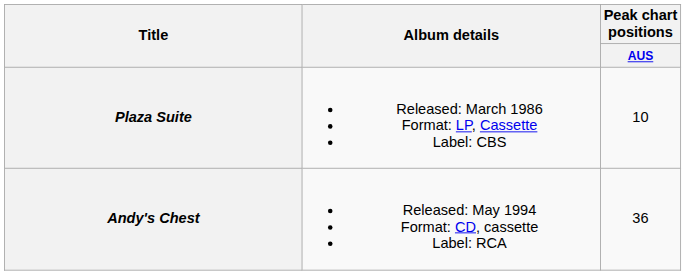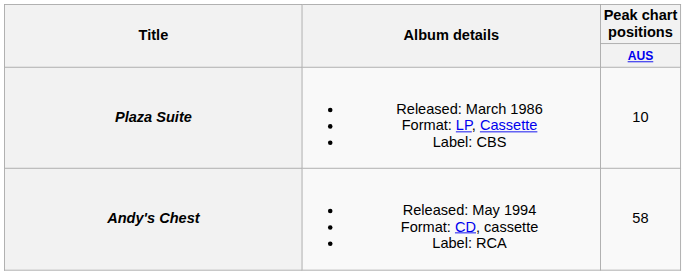 <table class="wikitable plainrowheaders" style="text-align:center;" border="1">
 <tr>
 <th rowspan="2" scope="col" style="width:20em;">Title</th>
 <th rowspan="2" scope="col" style="width:20em;">Album details</th>
 <th colspan="1" scope="col">Peak chart<br>positions</th>
 </tr>
 <tr>
 <th scope="col" style="text-align:center;"><small><a href='#'>AUS</a></small><br></th>
 </tr>
 <tr>
 <th scope="row"><em>Plaza Suite</em></th>
 <td><br><ul><li>Released: March 1986</li><li>Format: <a href='#'>LP</a>, <a href='#'>Cassette</a></li><li>Label: CBS</li></ul></td>
 <td>10</td>
 </tr>
 <tr>
 <th scope="row"><em>Andy's Chest</em></th>
 <td><br><ul><li>Released: May 1994</li><li>Format: <a href='#'>CD</a>, cassette</li><li>Label: RCA</li></ul></td>
-<td>36</td>
+<td>58</td>
 </tr>
 </table>
